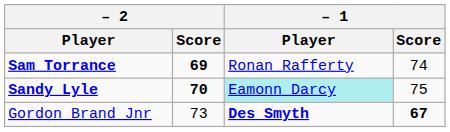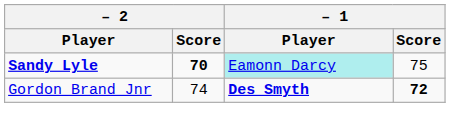 <table class=wikitable>
 <tr>
 <th colspan=2> – 2</th>
 <th colspan=2> – 1</th>
 </tr>
 <tr>
 <th width=140>Player</th>
 <th>Score</th>
 <th width=140>Player</th>
 <th>Score</th>
 </tr>
 <tr>
-<td><strong><a href='#'>Sam Torrance</a></strong></td>
-<td align=center><strong>69</strong></td>
-<td><a href='#'>Ronan Rafferty</a></td>
-<td align=center>74</td>
-</tr>
-<tr>
 <td><strong><a href='#'>Sandy Lyle</a></strong></td>
 <td align=center><strong>70</strong></td>
 <td style="background: paleturquoise;"><a href='#'>Eamonn Darcy</a></td>
 <td align=center>75</td>
 </tr>
 <tr>
 <td><a href='#'>Gordon Brand Jnr</a></td>
-<td align=center>73</td>
+<td align=center>74</td>
 <td><strong><a href='#'>Des Smyth</a></strong></td>
-<td align=center><strong>67</strong></td>
+<td align=center><strong>72</strong></td>
 </tr>
 </table>
